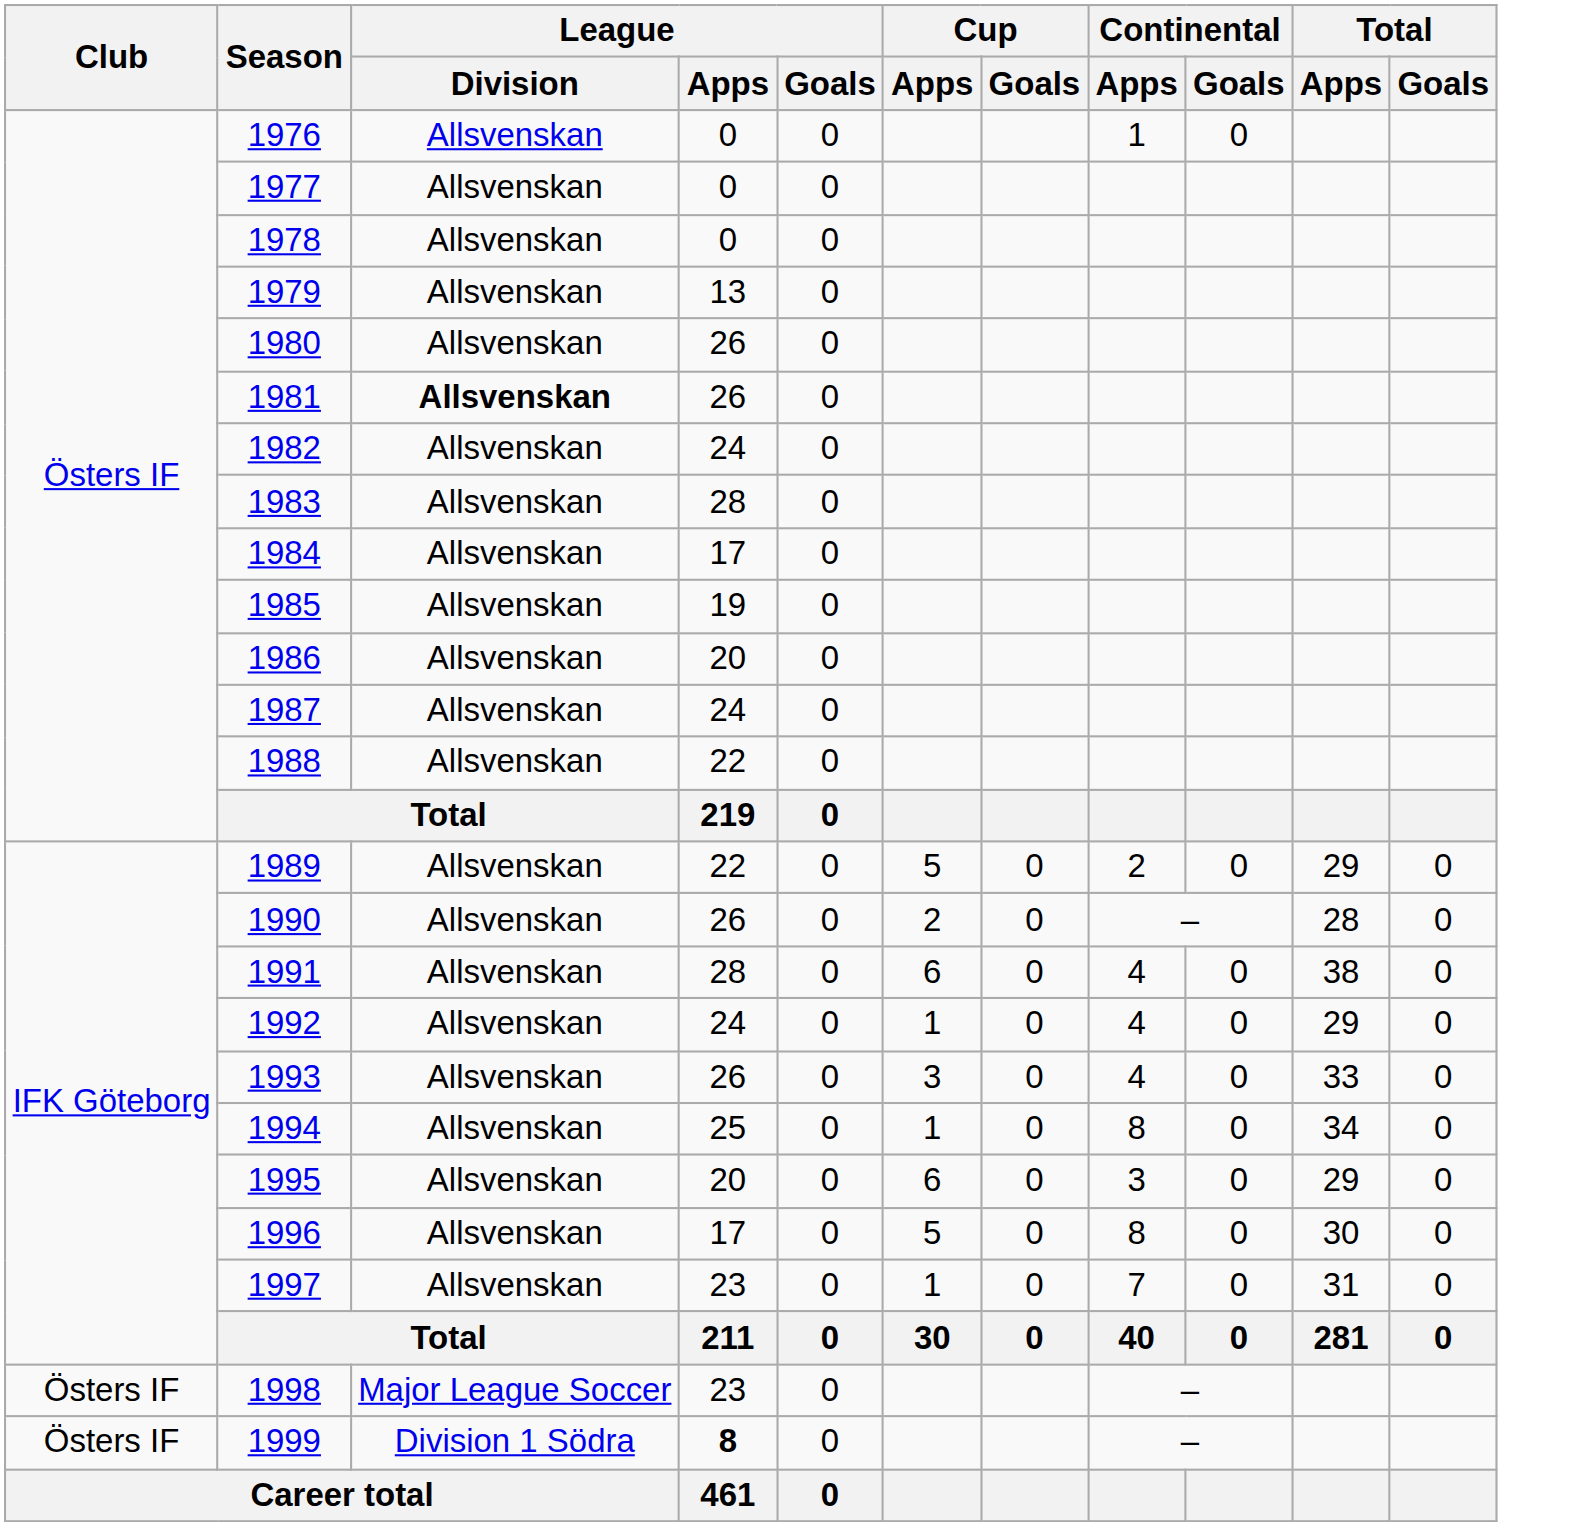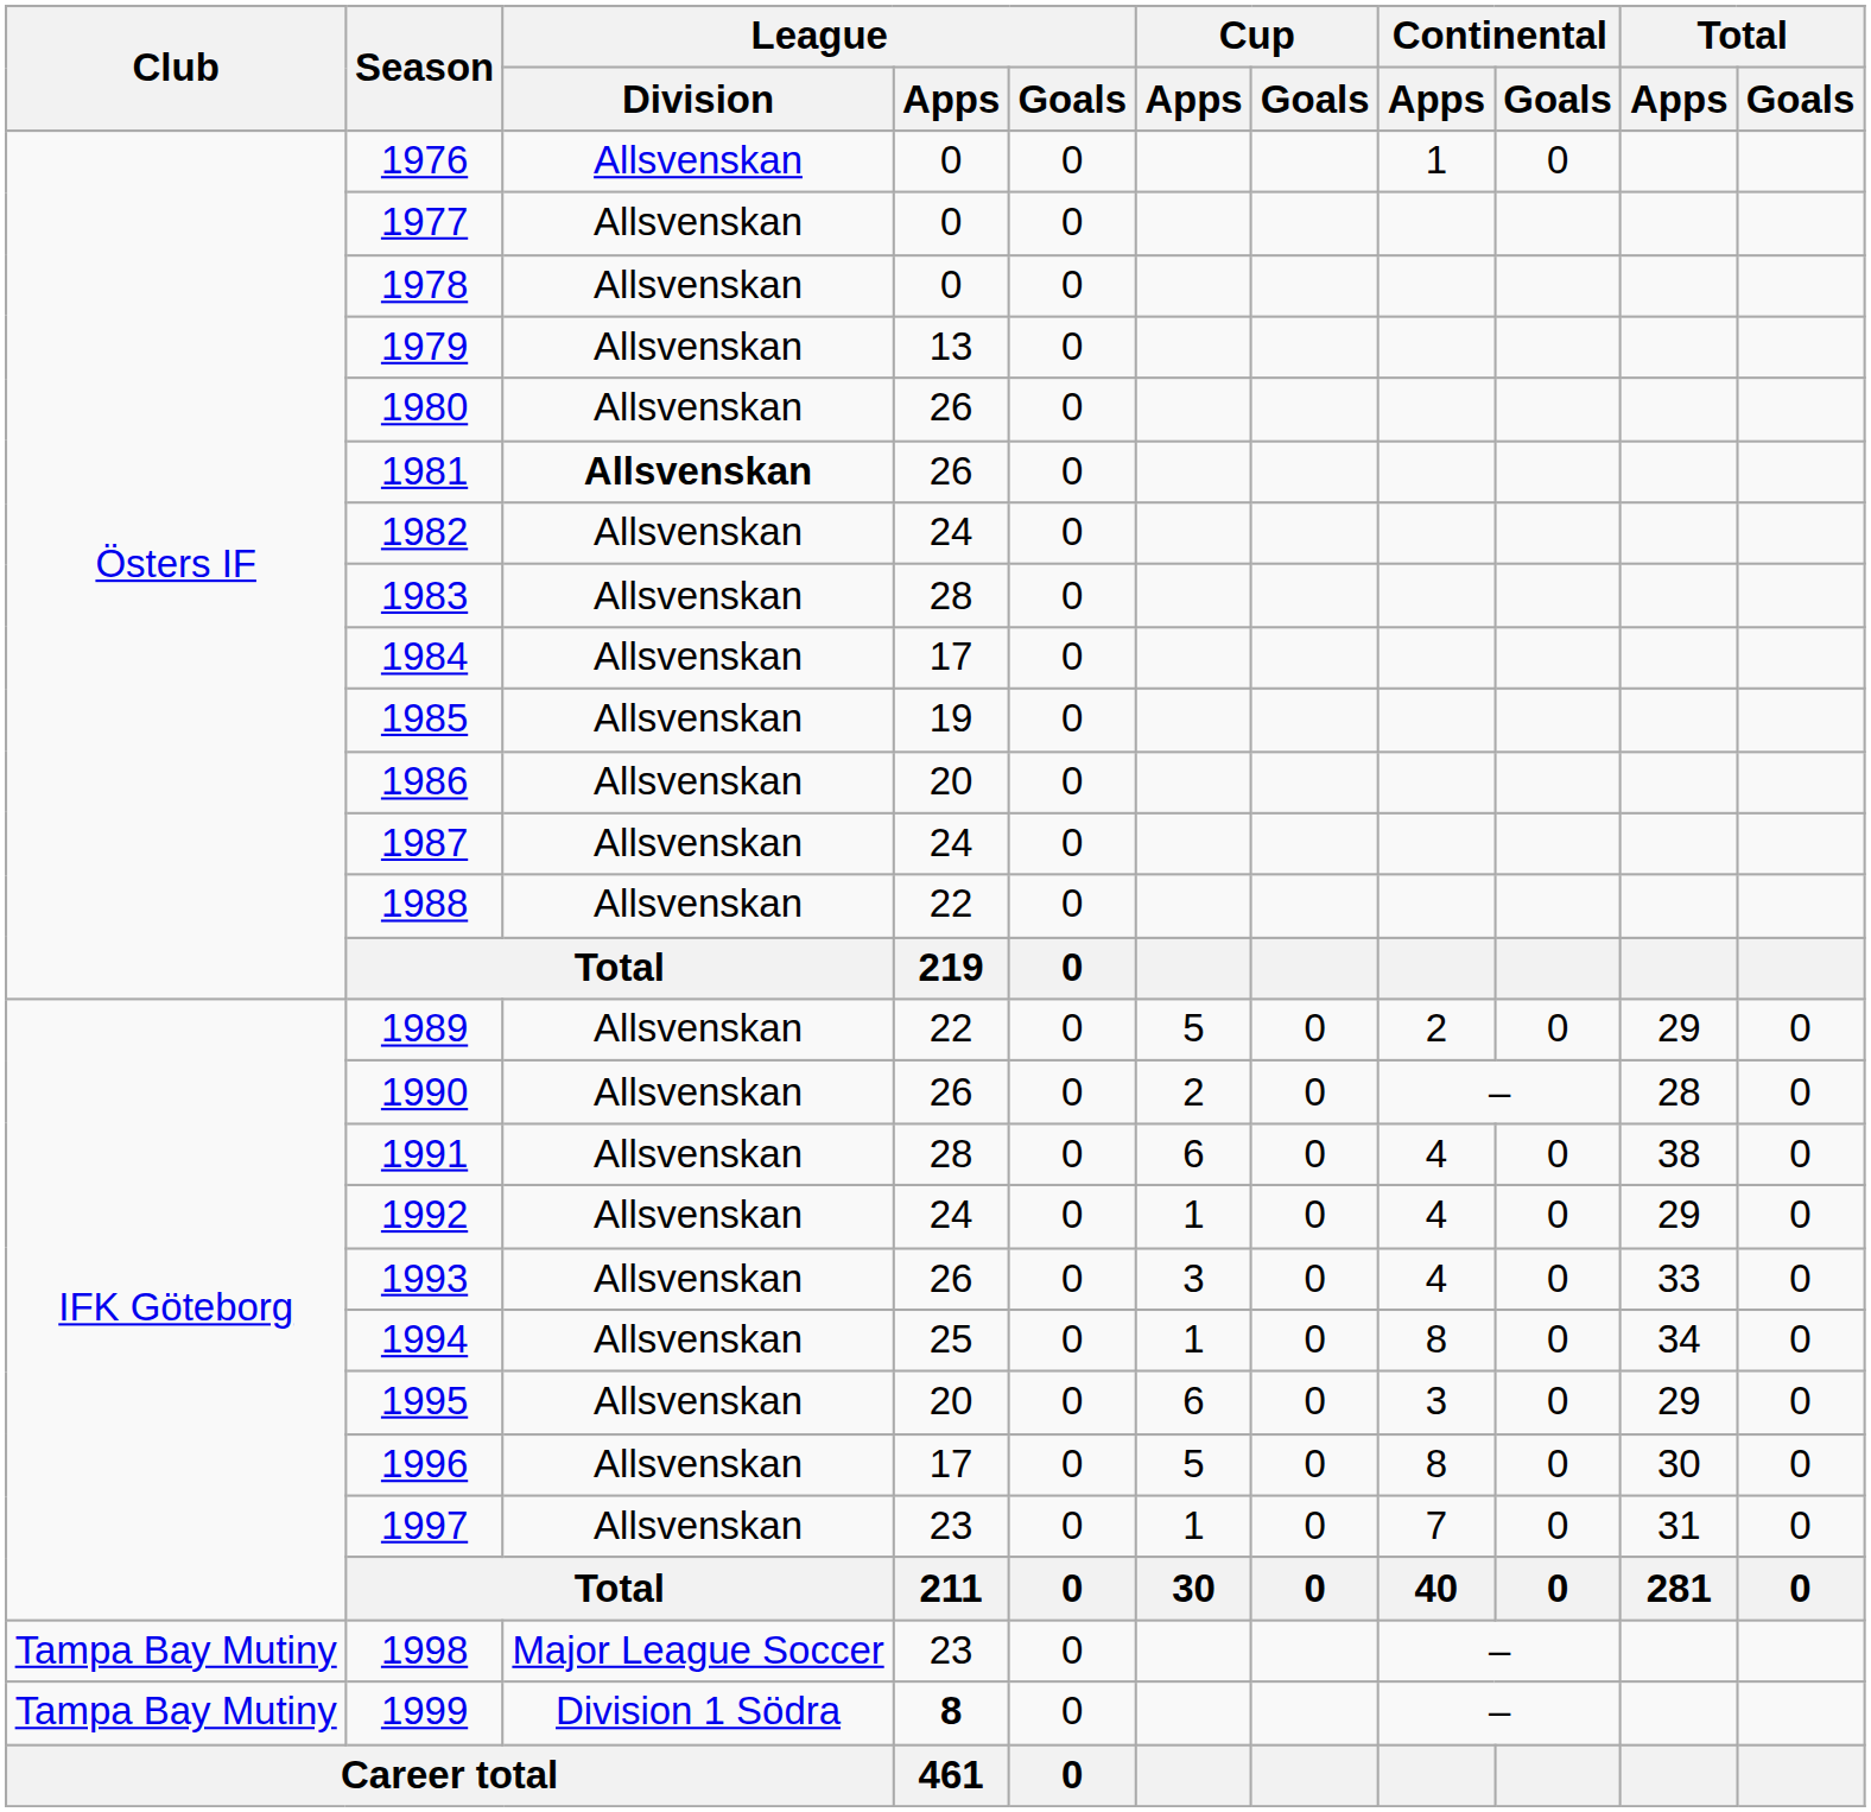 <table class="wikitable" style="text-align:center">
 <tr>
 <th rowspan="2">Club</th>
 <th rowspan="2">Season</th>
 <th colspan="3">League</th>
 <th colspan="2">Cup</th>
 <th colspan="2">Continental</th>
 <th colspan="2">Total</th>
 </tr>
 <tr>
 <th>Division</th>
 <th>Apps</th>
 <th>Goals</th>
 <th>Apps</th>
 <th>Goals</th>
 <th>Apps</th>
 <th>Goals</th>
 <th>Apps</th>
 <th>Goals</th>
 </tr>
 <tr>
 <td rowspan="14"><a href='#'>Östers IF</a></td>
 <td><a href='#'>1976</a></td>
 <td><a href='#'>Allsvenskan</a></td>
 <td>0</td>
 <td>0</td>
 <td></td>
 <td></td>
 <td>1</td>
 <td>0</td>
 <td></td>
 <td></td>
 </tr>
 <tr>
 <td><a href='#'>1977</a></td>
 <td>Allsvenskan</td>
 <td>0</td>
 <td>0</td>
 <td></td>
 <td></td>
 <td></td>
 <td></td>
 <td></td>
 <td></td>
 </tr>
 <tr>
 <td><a href='#'>1978</a></td>
 <td>Allsvenskan</td>
 <td>0</td>
 <td>0</td>
 <td></td>
 <td></td>
 <td></td>
 <td></td>
 <td></td>
 <td></td>
 </tr>
 <tr>
 <td><a href='#'>1979</a></td>
 <td>Allsvenskan</td>
 <td>13</td>
 <td>0</td>
 <td></td>
 <td></td>
 <td></td>
 <td></td>
 <td></td>
 <td></td>
 </tr>
 <tr>
 <td><a href='#'>1980</a></td>
 <td>Allsvenskan</td>
 <td>26</td>
 <td>0</td>
 <td></td>
 <td></td>
 <td></td>
 <td></td>
 <td></td>
 <td></td>
 </tr>
 <tr>
 <td><a href='#'>1981</a></td>
 <td><strong>Allsvenskan</strong></td>
 <td>26</td>
 <td>0</td>
 <td></td>
 <td></td>
 <td></td>
 <td></td>
 <td></td>
 <td></td>
 </tr>
 <tr>
 <td><a href='#'>1982</a></td>
 <td>Allsvenskan</td>
 <td>24</td>
 <td>0</td>
 <td></td>
 <td></td>
 <td></td>
 <td></td>
 <td></td>
 <td></td>
 </tr>
 <tr>
 <td><a href='#'>1983</a></td>
 <td>Allsvenskan</td>
 <td>28</td>
 <td>0</td>
 <td></td>
 <td></td>
 <td></td>
 <td></td>
 <td></td>
 <td></td>
 </tr>
 <tr>
 <td><a href='#'>1984</a></td>
 <td>Allsvenskan</td>
 <td>17</td>
 <td>0</td>
 <td></td>
 <td></td>
 <td></td>
 <td></td>
 <td></td>
 <td></td>
 </tr>
 <tr>
 <td><a href='#'>1985</a></td>
 <td>Allsvenskan</td>
 <td>19</td>
 <td>0</td>
 <td></td>
 <td></td>
 <td></td>
 <td></td>
 <td></td>
 <td></td>
 </tr>
 <tr>
 <td><a href='#'>1986</a></td>
 <td>Allsvenskan</td>
 <td>20</td>
 <td>0</td>
 <td></td>
 <td></td>
 <td></td>
 <td></td>
 <td></td>
 <td></td>
 </tr>
 <tr>
 <td><a href='#'>1987</a></td>
 <td>Allsvenskan</td>
 <td>24</td>
 <td>0</td>
 <td></td>
 <td></td>
 <td></td>
 <td></td>
 <td></td>
 <td></td>
 </tr>
 <tr>
 <td><a href='#'>1988</a></td>
 <td>Allsvenskan</td>
 <td>22</td>
 <td>0</td>
 <td></td>
 <td></td>
 <td></td>
 <td></td>
 <td></td>
 <td></td>
 </tr>
 <tr>
 <th colspan="2">Total</th>
 <th>219</th>
 <th>0</th>
 <th></th>
 <th></th>
 <th></th>
 <th></th>
 <th></th>
 <th></th>
 </tr>
 <tr>
 <td rowspan="10"><a href='#'>IFK Göteborg</a></td>
 <td><a href='#'>1989</a></td>
 <td>Allsvenskan</td>
 <td>22</td>
 <td>0</td>
 <td>5</td>
 <td>0</td>
 <td>2</td>
 <td>0</td>
 <td>29</td>
 <td>0</td>
 </tr>
 <tr>
 <td><a href='#'>1990</a></td>
 <td>Allsvenskan</td>
 <td>26</td>
 <td>0</td>
 <td>2</td>
 <td>0</td>
 <td colspan="2">–</td>
 <td>28</td>
 <td>0</td>
 </tr>
 <tr>
 <td><a href='#'>1991</a></td>
 <td>Allsvenskan</td>
 <td>28</td>
 <td>0</td>
 <td>6</td>
 <td>0</td>
 <td>4</td>
 <td>0</td>
 <td>38</td>
 <td>0</td>
 </tr>
 <tr>
 <td><a href='#'>1992</a></td>
 <td>Allsvenskan</td>
 <td>24</td>
 <td>0</td>
 <td>1</td>
 <td>0</td>
 <td>4</td>
 <td>0</td>
 <td>29</td>
 <td>0</td>
 </tr>
 <tr>
 <td><a href='#'>1993</a></td>
 <td>Allsvenskan</td>
 <td>26</td>
 <td>0</td>
 <td>3</td>
 <td>0</td>
 <td>4</td>
 <td>0</td>
 <td>33</td>
 <td>0</td>
 </tr>
 <tr>
 <td><a href='#'>1994</a></td>
 <td>Allsvenskan</td>
 <td>25</td>
 <td>0</td>
 <td>1</td>
 <td>0</td>
 <td>8</td>
 <td>0</td>
 <td>34</td>
 <td>0</td>
 </tr>
 <tr>
 <td><a href='#'>1995</a></td>
 <td>Allsvenskan</td>
 <td>20</td>
 <td>0</td>
 <td>6</td>
 <td>0</td>
 <td>3</td>
 <td>0</td>
 <td>29</td>
 <td>0</td>
 </tr>
 <tr>
 <td><a href='#'>1996</a></td>
 <td>Allsvenskan</td>
 <td>17</td>
 <td>0</td>
 <td>5</td>
 <td>0</td>
 <td>8</td>
 <td>0</td>
 <td>30</td>
 <td>0</td>
 </tr>
 <tr>
 <td><a href='#'>1997</a></td>
 <td>Allsvenskan</td>
 <td>23</td>
 <td>0</td>
 <td>1</td>
 <td>0</td>
 <td>7</td>
 <td>0</td>
 <td>31</td>
 <td>0</td>
 </tr>
 <tr>
 <th colspan="2">Total</th>
 <th>211</th>
 <th>0</th>
 <th>30</th>
 <th>0</th>
 <th>40</th>
 <th>0</th>
 <th>281</th>
 <th>0</th>
 </tr>
 <tr>
-<td>Östers IF</td>
+<td><a href='#'>Tampa Bay Mutiny</a></td>
 <td><a href='#'>1998</a></td>
 <td><a href='#'>Major League Soccer</a></td>
 <td>23</td>
 <td>0</td>
 <td></td>
 <td></td>
 <td colspan="2">–</td>
 <td></td>
 <td></td>
 </tr>
 <tr>
-<td>Östers IF</td>
+<td><a href='#'>Tampa Bay Mutiny</a></td>
 <td><a href='#'>1999</a></td>
 <td><a href='#'>Division 1 Södra</a></td>
 <td><strong>8</strong></td>
 <td>0</td>
 <td></td>
 <td></td>
 <td colspan="2">–</td>
 <td></td>
 <td></td>
 </tr>
 <tr>
 <th colspan="3">Career total</th>
 <th>461</th>
 <th>0</th>
 <th></th>
 <th></th>
 <th></th>
 <th></th>
 <th></th>
 <th></th>
 </tr>
 </table>
